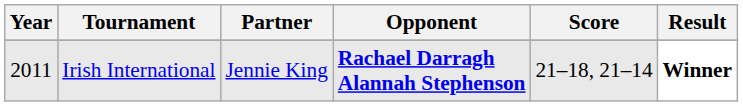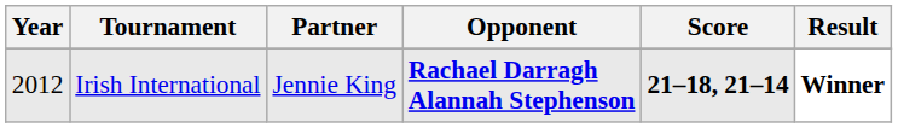 <table class="sortable wikitable" style="font-size: 90%;">
 <tr>
 <th>Year</th>
 <th>Tournament</th>
 <th>Partner</th>
 <th>Opponent</th>
 <th>Score</th>
 <th>Result</th>
 </tr>
 <tr>
 </tr>
 <tr style="background:#E9E9E9">
-<td align="center">2011</td>
+<td align="center">2012</td>
 <td align="left"><a href='#'>Irish International</a></td>
 <td align="left"> <a href='#'>Jennie King</a></td>
 <td align="left"><strong> <a href='#'>Rachael Darragh</a> <br>  <a href='#'>Alannah Stephenson</a></strong></td>
-<td align="left">21–18, 21–14</td>
+<td align="left"><strong>21–18, 21–14</strong></td>
 <td style="text-align:left; background:white"> <strong>Winner</strong></td>
 </tr>
 </table>
